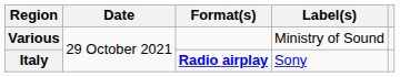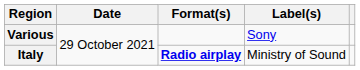 <table class="wikitable plainrowheaders">
 <tr>
 <th scope="col">Region</th>
 <th scope="col">Date</th>
 <th scope="col">Format(s)</th>
 <th scope="col">Label(s)</th>
 <th scope="col"></th>
 </tr>
 <tr>
 <th scope="row">Various</th>
 <td rowspan="5">29 October 2021</td>
 <td></td>
-<td>Ministry of Sound</td>
+<td><a href='#'>Sony</a></td>
 <td></td>
 </tr>
 <tr>
 <th scope="row">Italy</th>
 <td><strong><a href='#'>Radio airplay</a></strong></td>
-<td><a href='#'>Sony</a></td>
+<td>Ministry of Sound</td>
 <td></td>
 </tr>
 </table>
